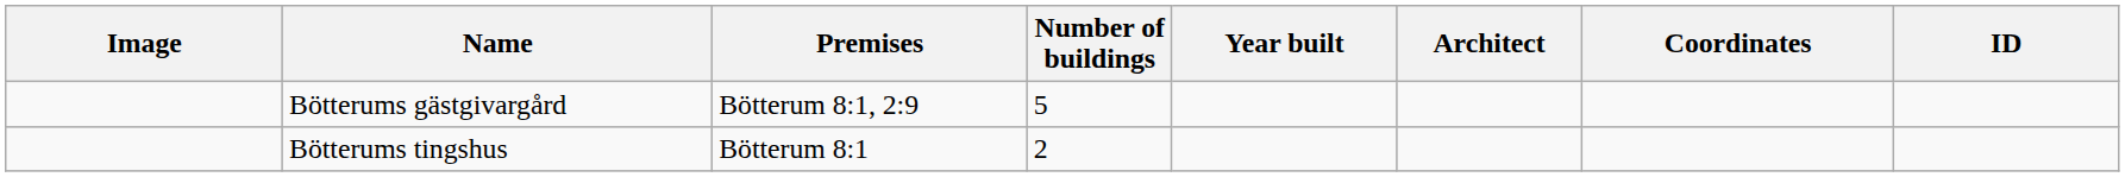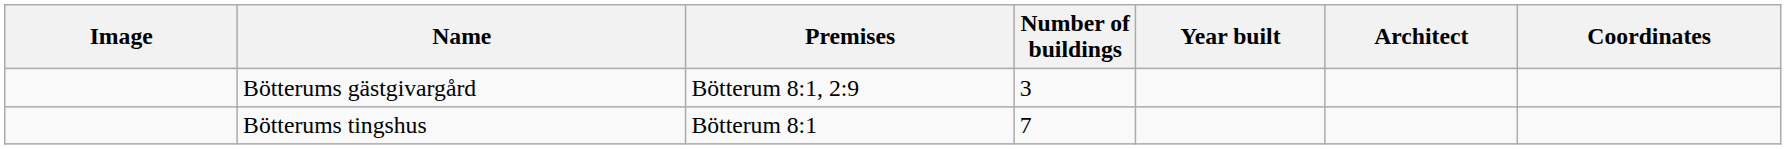 <table class="wikitable" width="95%">
 <tr>
 <th width="150">Image</th>
 <th>Name</th>
 <th>Premises</th>
 <th width="75">Number of<br>buildings</th>
 <th width="120">Year built</th>
 <th>Architect</th>
 <th width="170">Coordinates</th>
-<th width="120">ID</th>
 </tr>
 <tr>
 <td></td>
 <td>Bötterums gästgivargård</td>
 <td>Bötterum 8:1, 2:9</td>
-<td>5</td>
-<td></td>
+<td>3</td>
 <td></td>
 <td></td>
 <td></td>
 </tr>
 <tr>
 <td></td>
 <td>Bötterums tingshus</td>
 <td>Bötterum 8:1</td>
-<td>2</td>
-<td></td>
+<td>7</td>
 <td></td>
 <td></td>
 <td></td>
 </tr>
 </table>
